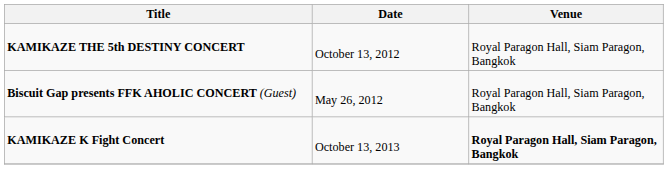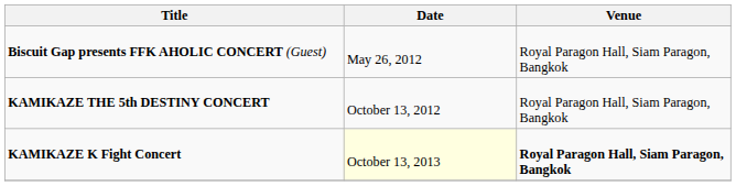 <table class="wikitable">
 <tr>
 <th align="left" width="400px">Title</th>
 <th align="left" width="200px">Date</th>
 <th align="left" width="250px">Venue</th>
 </tr>
 <tr>
+<td align = "left"><strong>Biscuit Gap presents FFK AHOLIC CONCERT </strong> <em>(Guest)</em> </td>
+<td><br>May 26, 2012</td>
+<td><br>Royal Paragon Hall, Siam Paragon, Bangkok</td>
+</tr>
+<tr>
 <td align = "left"><strong>KAMIKAZE THE 5th DESTINY CONCERT </strong></td>
 <td><br>October 13, 2012</td>
 <td><br>Royal Paragon Hall, Siam Paragon, Bangkok</td>
 </tr>
 <tr>
-<td align = "left"><strong>Biscuit Gap presents FFK AHOLIC CONCERT </strong> <em>(Guest)</em> </td>
-<td><br>May 26, 2012</td>
-<td><br>Royal Paragon Hall, Siam Paragon, Bangkok</td>
-</tr>
-<tr>
 <td align = "left"><strong>KAMIKAZE K Fight Concert </strong></td>
-<td><br>October 13, 2013</td>
+<td style="background: lightyellow;"><br>October 13, 2013</td>
 <td><strong><br>Royal Paragon Hall, Siam Paragon, Bangkok</strong></td>
 </tr>
 <tr>
 </tr>
 </table>
